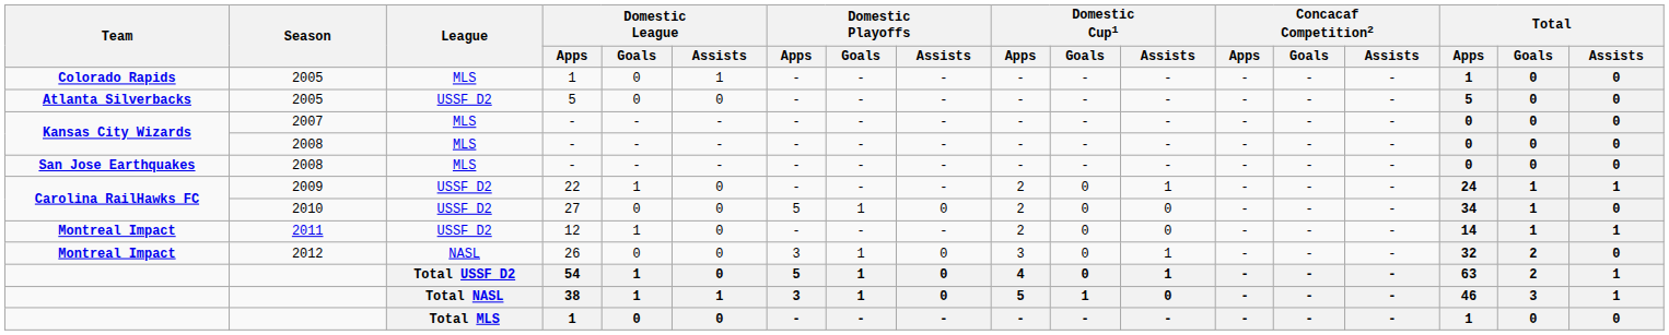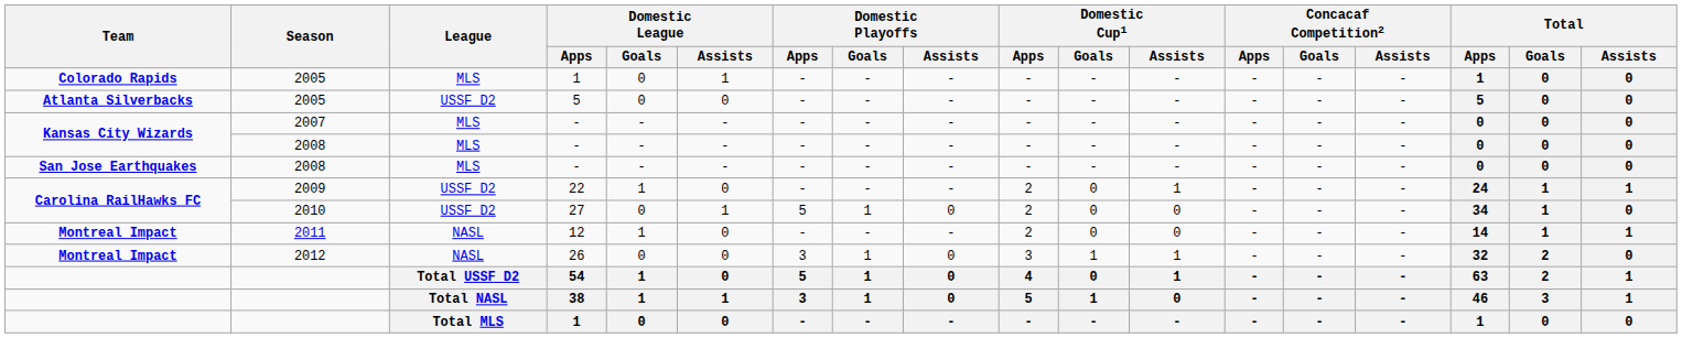 <table class="wikitable" style="font-size:90%; width:75%;">
 <tr>
 <th rowspan="2" style="width:10%;"><strong>Team</strong></th>
 <th rowspan="2" style="width:7%;"><strong>Season</strong></th>
 <th rowspan="2" style="width:7%;"><strong>League</strong></th>
 <th colspan="3" style="width:10%;">Domestic<br>League</th>
 <th colspan="3" style="width:10%;">Domestic<br>Playoffs</th>
 <th colspan="3" style="width:10%;">Domestic<br>Cup<sup>1</sup></th>
 <th colspan="3" style="width:10%;">Concacaf<br>Competition<sup>2</sup></th>
 <th colspan="3" style="width:10%;">Total</th>
 </tr>
 <tr>
 <th align=center><strong>Apps</strong></th>
 <th align=center><strong>Goals</strong></th>
 <th align=center><strong>Assists</strong></th>
 <th align=center><strong>Apps</strong></th>
 <th align=center><strong>Goals</strong></th>
 <th align=center><strong>Assists</strong></th>
 <th align=center><strong>Apps</strong></th>
 <th align=center><strong>Goals</strong></th>
 <th align=center><strong>Assists</strong></th>
 <th align=center><strong>Apps</strong></th>
 <th align=center><strong>Goals</strong></th>
 <th align=center><strong>Assists</strong></th>
 <th align=center><strong>Apps</strong></th>
 <th align=center><strong>Goals</strong></th>
 <th align=center><strong>Assists</strong></th>
 </tr>
 <tr>
 <td style="text-align:center;"><strong><a href='#'>Colorado Rapids</a></strong></td>
 <td align=center>2005</td>
 <td align=center><a href='#'>MLS</a></td>
 <td align=center>1</td>
 <td align=center>0</td>
 <td align=center>1</td>
 <td align=center>-</td>
 <td align=center>-</td>
 <td align=center>-</td>
 <td align=center>-</td>
 <td align=center>-</td>
 <td align=center>-</td>
 <td align=center>-</td>
 <td align=center>-</td>
 <td align=center>-</td>
 <th align=center><strong>1</strong></th>
 <th align=center><strong>0</strong></th>
 <th align=center><strong>0</strong></th>
 </tr>
 <tr>
 <td style="text-align:center;"><strong><a href='#'>Atlanta Silverbacks</a></strong></td>
 <td align=center>2005</td>
 <td align=center><a href='#'>USSF D2</a></td>
 <td align=center>5</td>
 <td align=center>0</td>
 <td align=center>0</td>
 <td align=center>-</td>
 <td align=center>-</td>
 <td align=center>-</td>
 <td align=center>-</td>
 <td align=center>-</td>
 <td align=center>-</td>
 <td align=center>-</td>
 <td align=center>-</td>
 <td align=center>-</td>
 <th align=center><strong>5</strong></th>
 <th align=center><strong>0</strong></th>
 <th align=center><strong>0</strong></th>
 </tr>
 <tr>
 <td rowspan="2" style="text-align:center;"><strong><a href='#'>Kansas City Wizards</a></strong></td>
 <td align=center>2007</td>
 <td align=center><a href='#'>MLS</a></td>
 <td align=center>-</td>
 <td align=center>-</td>
 <td align=center>-</td>
 <td align=center>-</td>
 <td align=center>-</td>
 <td align=center>-</td>
 <td align=center>-</td>
 <td align=center>-</td>
 <td align=center>-</td>
 <td align=center>-</td>
 <td align=center>-</td>
 <td align=center>-</td>
 <th align=center><strong>0</strong></th>
 <th align=center><strong>0</strong></th>
 <th align=center><strong>0</strong></th>
 </tr>
 <tr>
 <td align=center>2008</td>
 <td align=center><a href='#'>MLS</a></td>
 <td align=center>-</td>
 <td align=center>-</td>
 <td align=center>-</td>
 <td align=center>-</td>
 <td align=center>-</td>
 <td align=center>-</td>
 <td align=center>-</td>
 <td align=center>-</td>
 <td align=center>-</td>
 <td align=center>-</td>
 <td align=center>-</td>
 <td align=center>-</td>
 <th align=center><strong>0</strong></th>
 <th align=center><strong>0</strong></th>
 <th align=center><strong>0</strong></th>
 </tr>
 <tr>
 <td style="text-align:center;"><strong><a href='#'>San Jose Earthquakes</a></strong></td>
 <td align=center>2008</td>
 <td align=center><a href='#'>MLS</a></td>
 <td align=center>-</td>
 <td align=center>-</td>
 <td align=center>-</td>
 <td align=center>-</td>
 <td align=center>-</td>
 <td align=center>-</td>
 <td align=center>-</td>
 <td align=center>-</td>
 <td align=center>-</td>
 <td align=center>-</td>
 <td align=center>-</td>
 <td align=center>-</td>
 <th align=center><strong>0</strong></th>
 <th align=center><strong>0</strong></th>
 <th align=center><strong>0</strong></th>
 </tr>
 <tr>
 <td rowspan="2" style="text-align:center;"><strong><a href='#'>Carolina RailHawks FC</a></strong></td>
 <td align=center>2009</td>
 <td align=center><a href='#'>USSF D2</a></td>
 <td align=center>22</td>
 <td align=center>1</td>
 <td align=center>0</td>
 <td align=center>-</td>
 <td align=center>-</td>
 <td align=center>-</td>
 <td align=center>2</td>
 <td align=center>0</td>
 <td align=center>1</td>
 <td align=center>-</td>
 <td align=center>-</td>
 <td align=center>-</td>
 <th align=center><strong>24</strong></th>
 <th align=center><strong>1</strong></th>
 <th align=center><strong>1</strong></th>
 </tr>
 <tr>
 <td align=center>2010</td>
 <td align=center><a href='#'>USSF D2</a></td>
 <td align=center>27</td>
 <td align=center>0</td>
-<td align=center>0</td>
+<td align=center>1</td>
 <td align=center>5</td>
 <td align=center>1</td>
 <td align=center>0</td>
 <td align=center>2</td>
 <td align=center>0</td>
 <td align=center>0</td>
 <td align=center>-</td>
 <td align=center>-</td>
 <td align=center>-</td>
 <th align=center><strong>34</strong></th>
 <th align=center><strong>1</strong></th>
 <th align=center><strong>0</strong></th>
 </tr>
 <tr>
 <td style="text-align:center;"><strong><a href='#'>Montreal Impact</a></strong></td>
 <td align=center><a href='#'>2011</a></td>
-<td align=center><a href='#'>USSF D2</a></td>
+<td align=center><a href='#'>NASL</a></td>
 <td align=center>12</td>
 <td align=center>1</td>
 <td align=center>0</td>
 <td align=center>-</td>
 <td align=center>-</td>
 <td align=center>-</td>
 <td align=center>2</td>
 <td align=center>0</td>
 <td align=center>0</td>
 <td align=center>-</td>
 <td align=center>-</td>
 <td align=center>-</td>
 <th align=center><strong>14</strong></th>
 <th align=center><strong>1</strong></th>
 <th align=center><strong>1</strong></th>
 </tr>
 <tr>
 <td style="text-align:center;"><strong><a href='#'>Montreal Impact</a></strong></td>
 <td align=center>2012</td>
 <td align=center><a href='#'>NASL</a></td>
 <td align=center>26</td>
 <td align=center>0</td>
 <td align=center>0</td>
 <td align=center>3</td>
 <td align=center>1</td>
 <td align=center>0</td>
 <td align=center>3</td>
-<td align=center>0</td>
+<td align=center>1</td>
 <td align=center>1</td>
 <td align=center>-</td>
 <td align=center>-</td>
 <td align=center>-</td>
 <th align=center><strong>32</strong></th>
 <th align=center><strong>2</strong></th>
 <th align=center><strong>0</strong></th>
 </tr>
 <tr>
 <td></td>
 <td></td>
 <th>Total <a href='#'>USSF D2</a></th>
 <th>54</th>
 <th>1</th>
 <th>0</th>
 <th>5</th>
 <th>1</th>
 <th>0</th>
 <th>4</th>
 <th>0</th>
 <th>1</th>
 <th>-</th>
 <th>-</th>
 <th>-</th>
 <th>63</th>
 <th>2</th>
 <th>1</th>
 </tr>
 <tr>
 <td></td>
 <td></td>
 <th>Total <a href='#'>NASL</a></th>
 <th>38</th>
 <th>1</th>
 <th>1</th>
 <th>3</th>
 <th>1</th>
 <th>0</th>
 <th>5</th>
 <th>1</th>
 <th>0</th>
 <th>-</th>
 <th>-</th>
 <th>-</th>
 <th>46</th>
 <th>3</th>
 <th>1</th>
 </tr>
 <tr>
 <td></td>
 <td></td>
 <th>Total <a href='#'>MLS</a></th>
 <th>1</th>
 <th>0</th>
 <th>0</th>
 <th>-</th>
 <th>-</th>
 <th>-</th>
 <th>-</th>
 <th>-</th>
 <th>-</th>
 <th>-</th>
 <th>-</th>
 <th>-</th>
 <th>1</th>
 <th>0</th>
 <th>0</th>
 </tr>
 </table>
